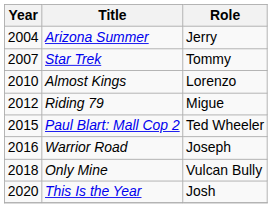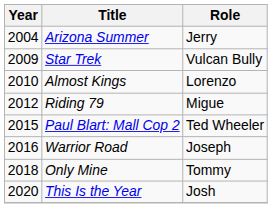 <table class="wikitable sortable">
 <tr>
 <th>Year</th>
 <th>Title</th>
 <th>Role</th>
 </tr>
 <tr>
 <td>2004</td>
 <td><em><a href='#'>Arizona Summer</a></em></td>
 <td>Jerry</td>
 </tr>
 <tr>
-<td>2007</td>
+<td>2009</td>
 <td><em><a href='#'>Star Trek</a></em></td>
-<td>Tommy</td>
+<td>Vulcan Bully</td>
 </tr>
 <tr>
 <td>2010</td>
 <td><em>Almost Kings</em></td>
 <td>Lorenzo</td>
 </tr>
 <tr>
 <td>2012</td>
 <td><em>Riding 79</em></td>
 <td>Migue</td>
 </tr>
 <tr>
 <td>2015</td>
 <td><em><a href='#'>Paul Blart: Mall Cop 2</a></em></td>
 <td>Ted Wheeler</td>
 </tr>
 <tr>
 <td>2016</td>
 <td><em>Warrior Road</em></td>
 <td>Joseph</td>
 </tr>
 <tr>
 <td>2018</td>
 <td><em>Only Mine</em></td>
-<td>Vulcan Bully</td>
+<td>Tommy</td>
 </tr>
 <tr>
 <td>2020</td>
 <td><em><a href='#'>This Is the Year</a></em></td>
 <td>Josh</td>
 </tr>
 <tr>
 </tr>
 </table>
